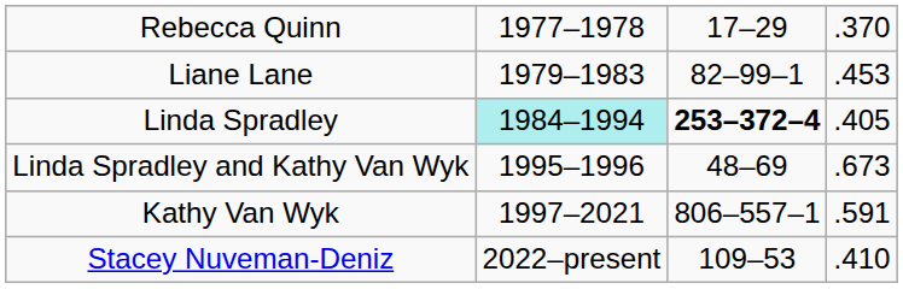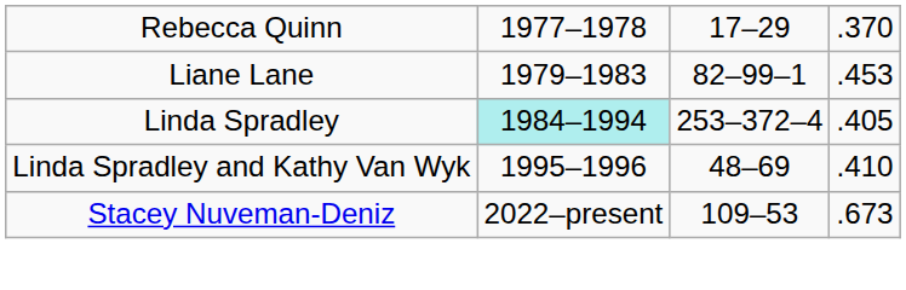 <table class= wikitable style="text-align: center;">
 <tr>
 <td>Rebecca Quinn</td>
 <td>1977–1978</td>
 <td>17–29</td>
 <td>.370</td>
 </tr>
 <tr>
 <td>Liane Lane</td>
 <td>1979–1983</td>
 <td>82–99–1</td>
 <td>.453</td>
 </tr>
 <tr>
 <td>Linda Spradley</td>
 <td style="background: paleturquoise;">1984–1994</td>
-<td><strong>253–372–4</strong></td>
+<td>253–372–4</td>
 <td>.405</td>
 </tr>
 <tr>
 <td>Linda Spradley and Kathy Van Wyk</td>
 <td>1995–1996</td>
 <td>48–69</td>
-<td>.673</td>
-</tr>
-<tr>
-<td>Kathy Van Wyk</td>
-<td>1997–2021</td>
-<td>806–557–1</td>
-<td>.591</td>
+<td>.410</td>
 </tr>
 <tr>
 <td><a href='#'>Stacey Nuveman-Deniz</a></td>
 <td>2022–present</td>
 <td>109–53</td>
-<td>.410</td>
+<td>.673</td>
 </tr>
 </table>
